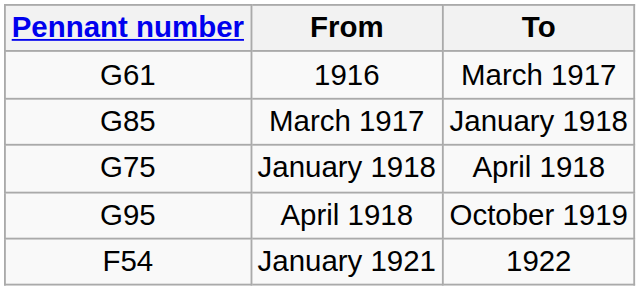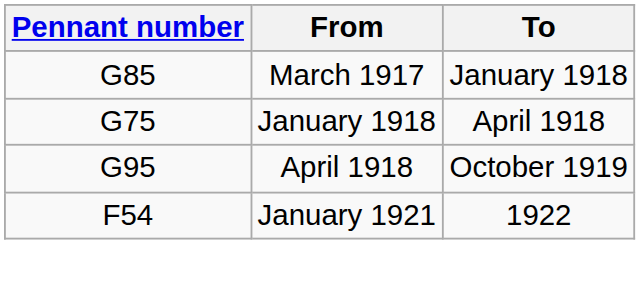 <table class="wikitable" style="text-align:center">
 <tr>
 <th><a href='#'>Pennant number</a></th>
 <th>From</th>
 <th>To</th>
-</tr>
-<tr>
-<td>G61</td>
-<td>1916</td>
-<td>March 1917</td>
 </tr>
 <tr>
 <td>G85</td>
 <td>March 1917</td>
 <td>January 1918</td>
 </tr>
 <tr>
 <td>G75</td>
 <td>January 1918</td>
 <td>April 1918</td>
 </tr>
 <tr>
 <td>G95</td>
 <td>April 1918</td>
 <td>October 1919</td>
 </tr>
 <tr>
 <td>F54</td>
 <td>January 1921</td>
 <td>1922</td>
 </tr>
 </table>
